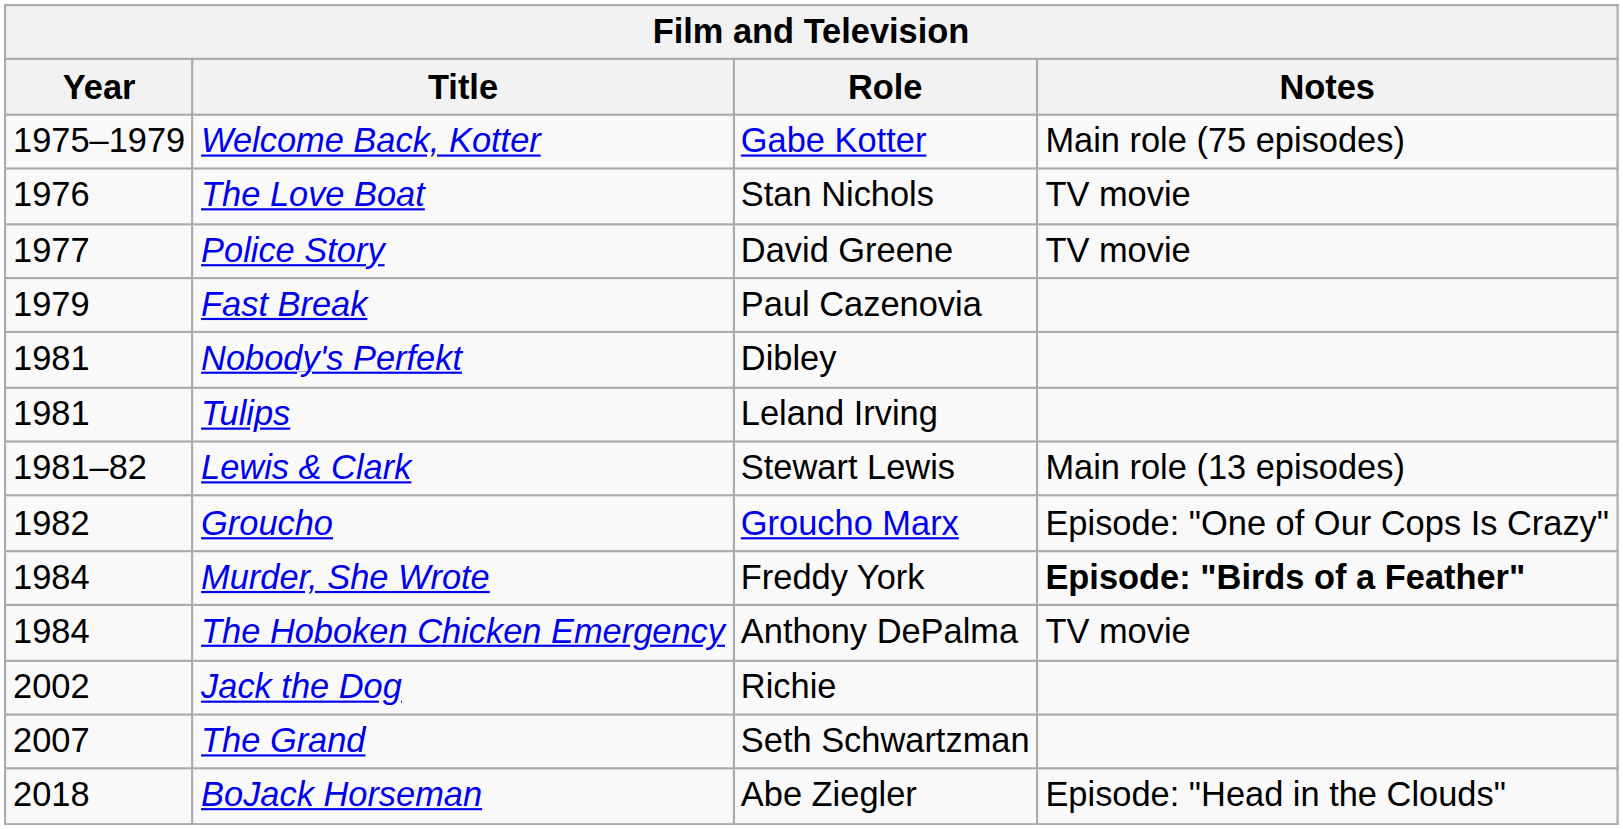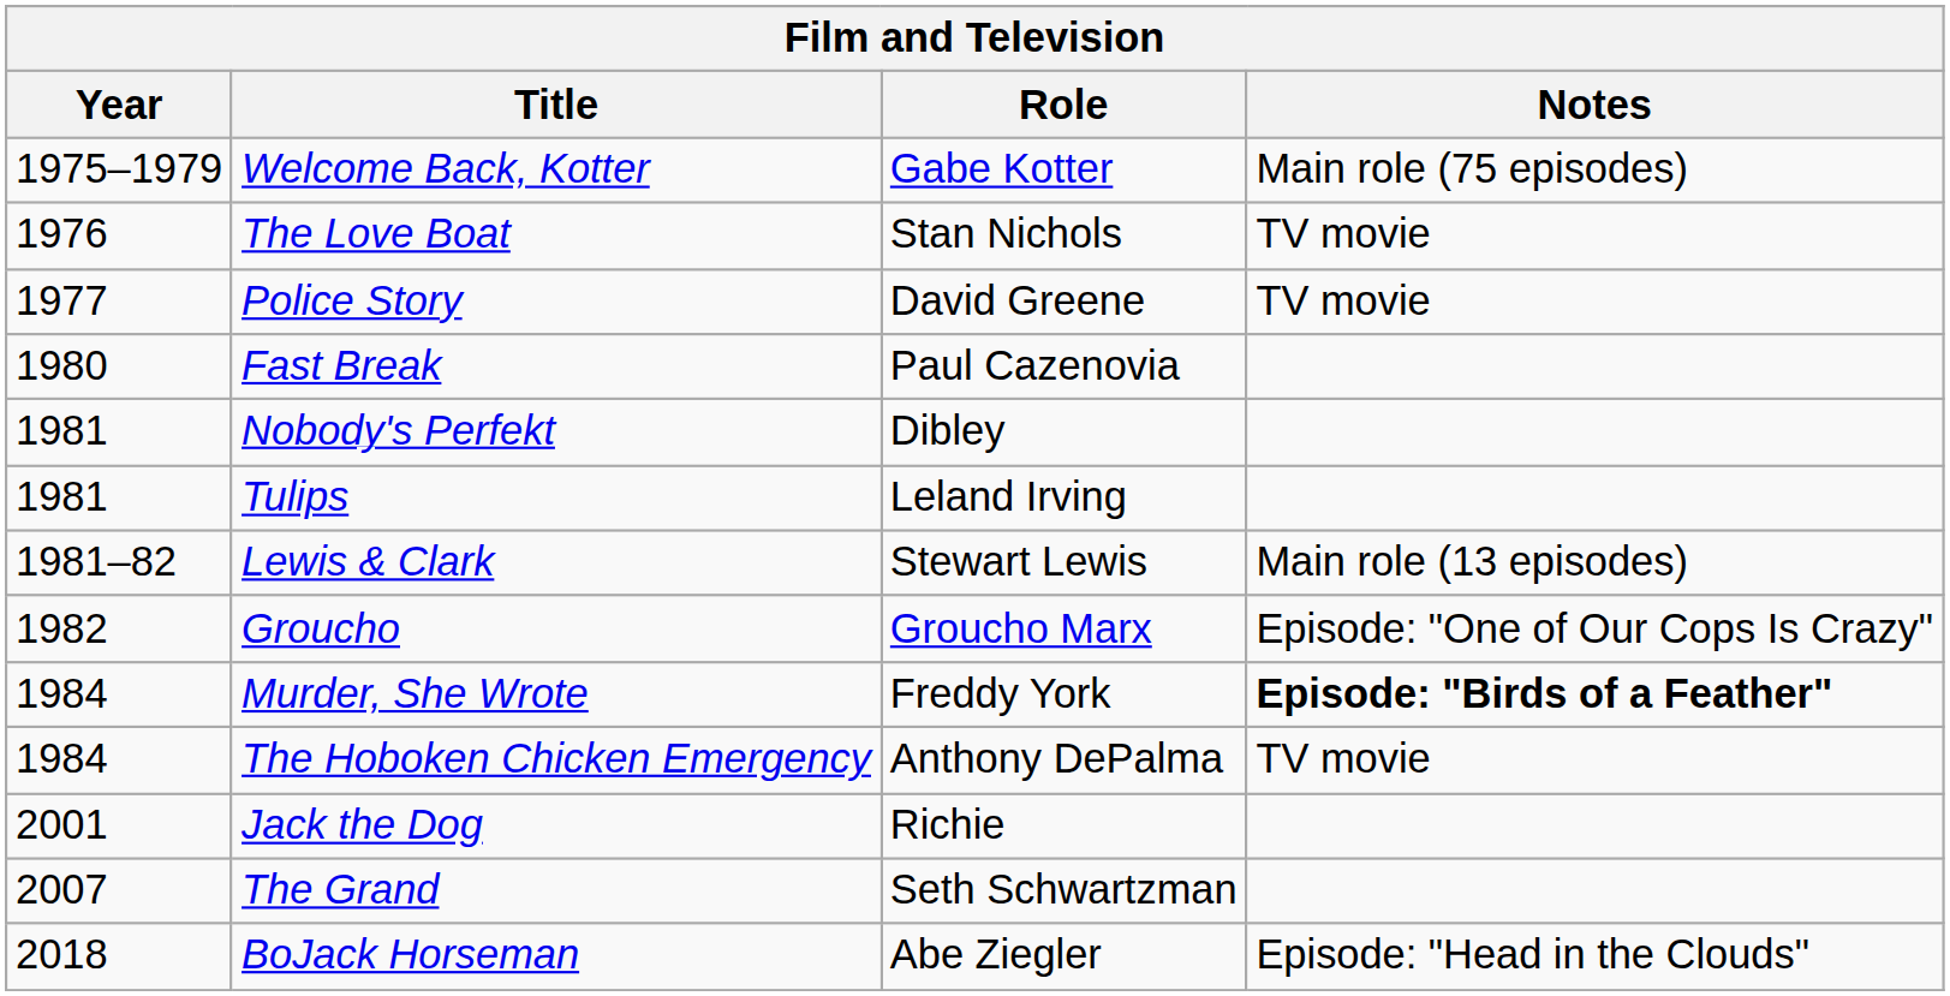 <table class="wikitable">
 <tr>
 <th colspan=4>Film and Television</th>
 </tr>
 <tr style="text-align:center;">
 <th>Year</th>
 <th>Title</th>
 <th>Role</th>
 <th>Notes</th>
 </tr>
 <tr>
 <td>1975–1979</td>
 <td><em><a href='#'>Welcome Back, Kotter</a></em></td>
 <td><a href='#'>Gabe Kotter</a></td>
 <td>Main role (75 episodes)</td>
 </tr>
 <tr>
 <td>1976</td>
 <td><em><a href='#'>The Love Boat</a></em></td>
 <td>Stan Nichols</td>
 <td>TV movie</td>
 </tr>
 <tr>
 <td>1977</td>
 <td><em><a href='#'>Police Story</a></em></td>
 <td>David Greene</td>
 <td>TV movie</td>
 </tr>
 <tr>
-<td>1979</td>
+<td>1980</td>
 <td><em><a href='#'>Fast Break</a></em></td>
 <td>Paul Cazenovia</td>
 <td></td>
 </tr>
 <tr>
 <td>1981</td>
 <td><em><a href='#'>Nobody's Perfekt</a></em></td>
 <td>Dibley</td>
 <td></td>
 </tr>
 <tr>
 <td>1981</td>
 <td><em><a href='#'>Tulips</a></em></td>
 <td>Leland Irving</td>
 <td></td>
 </tr>
 <tr>
 <td>1981–82</td>
 <td><em><a href='#'>Lewis & Clark</a></em></td>
 <td>Stewart Lewis</td>
 <td>Main role (13 episodes)</td>
 </tr>
 <tr>
 <td>1982</td>
 <td><em><a href='#'>Groucho</a></em></td>
 <td><a href='#'>Groucho Marx</a></td>
 <td>Episode: "One of Our Cops Is Crazy"</td>
 </tr>
 <tr>
 <td>1984</td>
 <td><em><a href='#'>Murder, She Wrote</a></em></td>
 <td>Freddy York</td>
 <td><strong>Episode: "Birds of a Feather"</strong></td>
 </tr>
 <tr>
 <td>1984</td>
 <td><em><a href='#'>The Hoboken Chicken Emergency</a></em></td>
 <td>Anthony DePalma</td>
 <td>TV movie</td>
 </tr>
 <tr>
-<td>2002</td>
+<td>2001</td>
 <td><em><a href='#'>Jack the Dog</a></em></td>
 <td>Richie</td>
 <td></td>
 </tr>
 <tr>
 <td>2007</td>
 <td><em><a href='#'>The Grand</a></em></td>
 <td>Seth Schwartzman</td>
 <td></td>
 </tr>
 <tr>
 <td>2018</td>
 <td><em><a href='#'>BoJack Horseman</a></em></td>
 <td>Abe Ziegler</td>
 <td>Episode: "Head in the Clouds"</td>
 </tr>
 </table>
